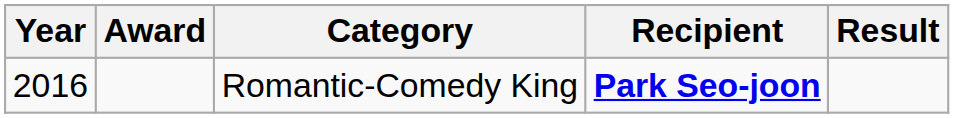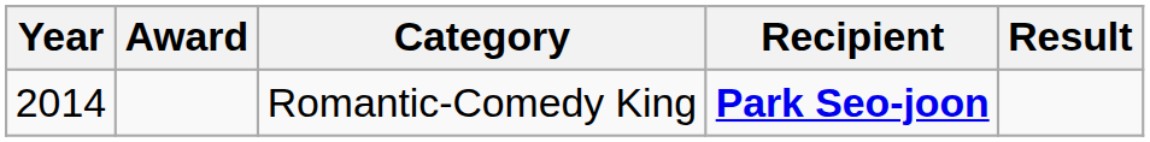 <table class="wikitable">
 <tr>
 <th>Year</th>
 <th>Award</th>
 <th>Category</th>
 <th>Recipient</th>
 <th>Result</th>
 </tr>
 <tr>
-<td>2016</td>
+<td>2014</td>
 <td></td>
 <td>Romantic-Comedy King</td>
 <td><strong><a href='#'>Park Seo-joon</a></strong></td>
 <td></td>
 </tr>
 </table>
